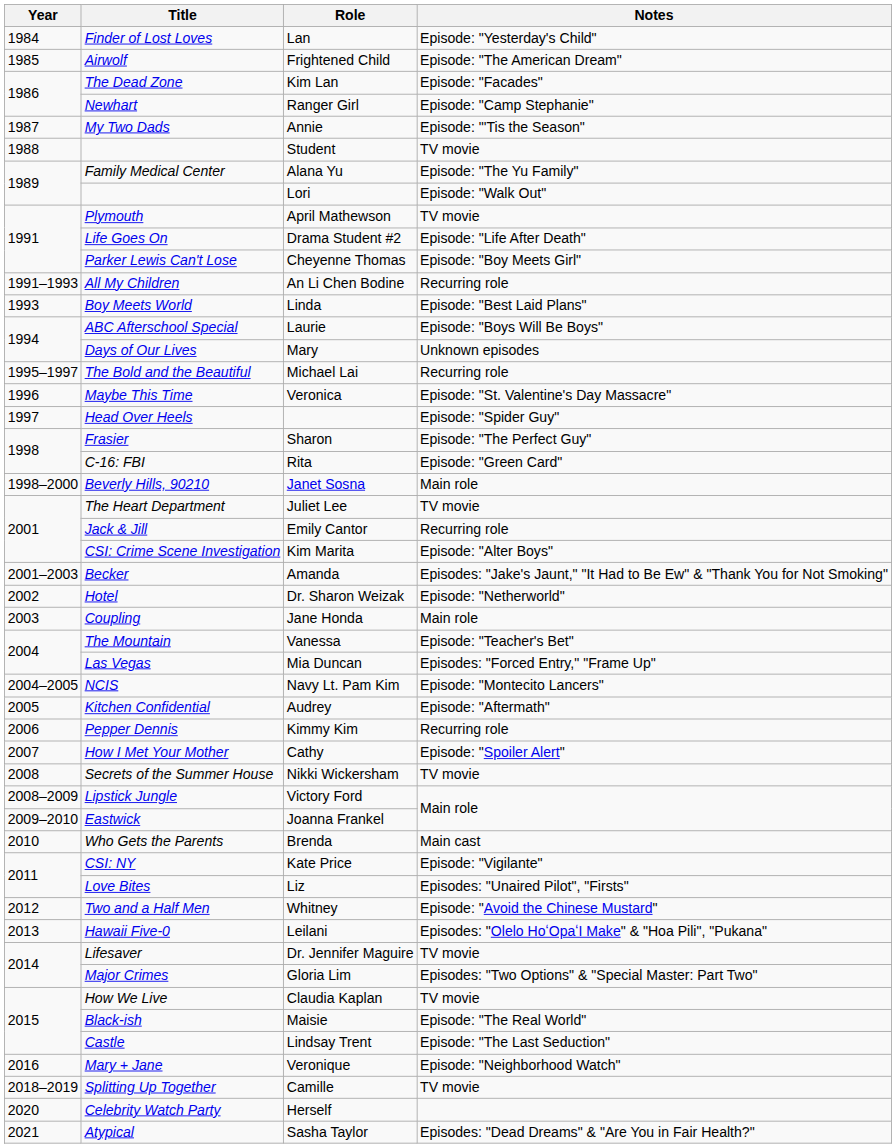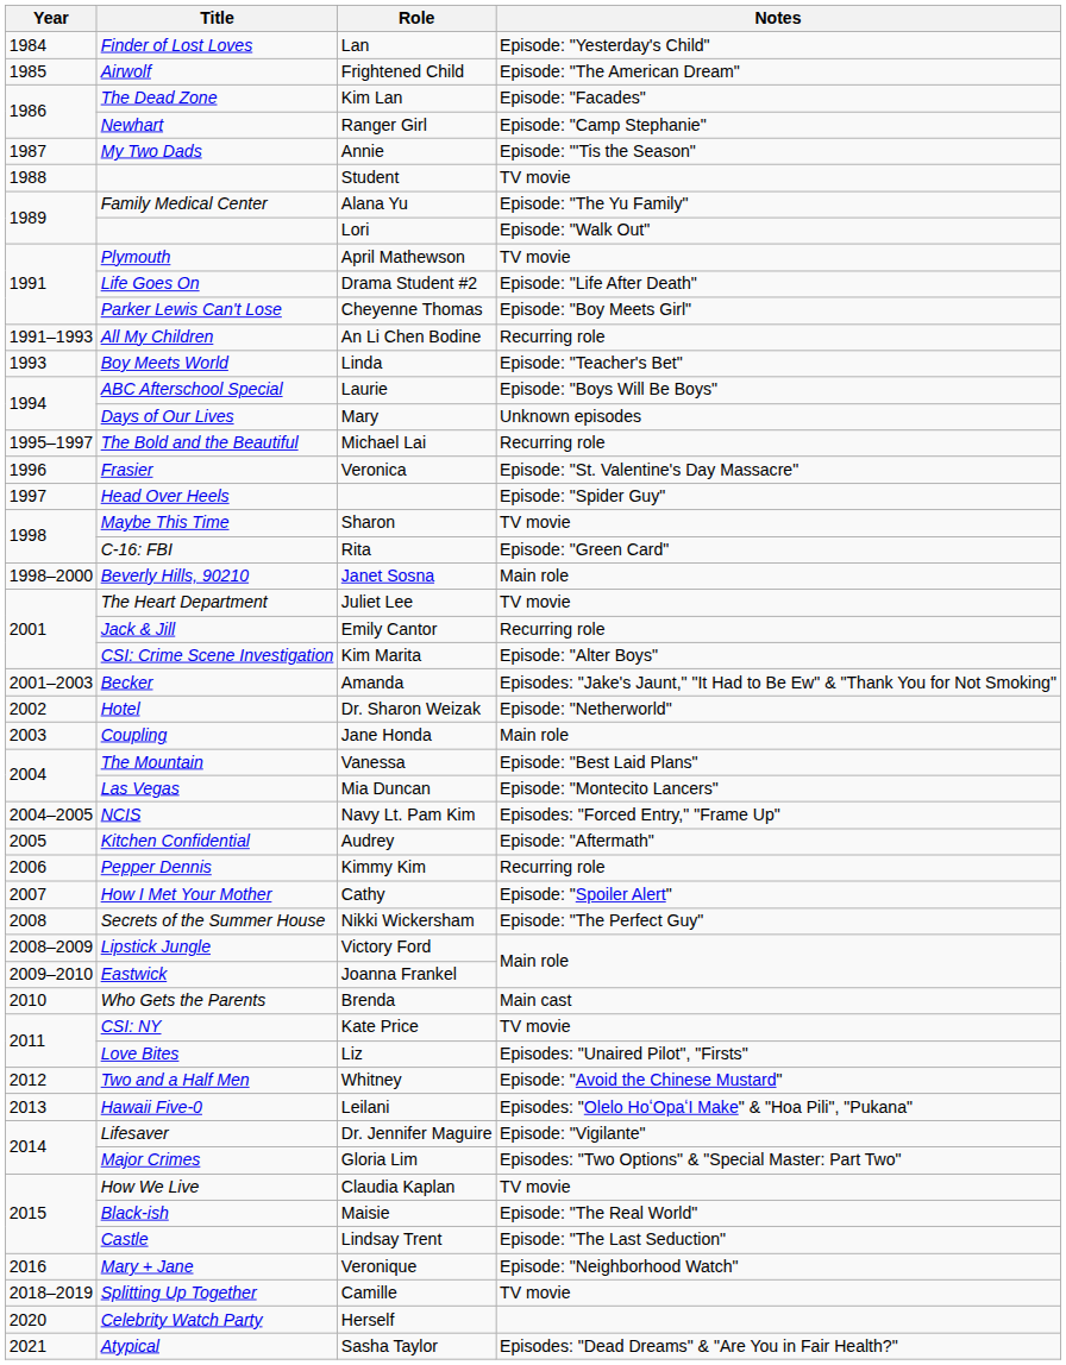 <table class="wikitable sortable">
 <tr>
 <th>Year</th>
 <th>Title</th>
 <th>Role</th>
 <th class="unsortable">Notes</th>
 </tr>
 <tr>
 <td>1984</td>
 <td><em><a href='#'>Finder of Lost Loves</a></em></td>
 <td>Lan</td>
 <td>Episode: "Yesterday's Child"</td>
 </tr>
 <tr>
 <td>1985</td>
 <td><em><a href='#'>Airwolf</a></em></td>
 <td>Frightened Child</td>
 <td>Episode: "The American Dream"</td>
 </tr>
 <tr>
 <td rowspan=2>1986</td>
 <td><em><a href='#'>The Dead Zone</a></em></td>
 <td>Kim Lan</td>
 <td>Episode: "Facades"</td>
 </tr>
 <tr>
 <td><em><a href='#'>Newhart</a></em></td>
 <td>Ranger Girl</td>
 <td>Episode: "Camp Stephanie"</td>
 </tr>
 <tr>
 <td>1987</td>
 <td><em><a href='#'>My Two Dads</a></em></td>
 <td>Annie</td>
 <td>Episode: "'Tis the Season"</td>
 </tr>
 <tr>
 <td>1988</td>
 <td><em></em></td>
 <td>Student</td>
 <td>TV movie</td>
 </tr>
 <tr>
 <td rowspan=2>1989</td>
 <td><em>Family Medical Center</em></td>
 <td>Alana Yu</td>
 <td>Episode: "The Yu Family"</td>
 </tr>
 <tr>
 <td><em></em></td>
 <td>Lori</td>
 <td>Episode: "Walk Out"</td>
 </tr>
 <tr>
 <td rowspan=3>1991</td>
 <td><em><a href='#'>Plymouth</a></em></td>
 <td>April Mathewson</td>
 <td>TV movie</td>
 </tr>
 <tr>
 <td><em><a href='#'>Life Goes On</a></em></td>
 <td>Drama Student #2</td>
 <td>Episode: "Life After Death"</td>
 </tr>
 <tr>
 <td><em><a href='#'>Parker Lewis Can't Lose</a></em></td>
 <td>Cheyenne Thomas</td>
 <td>Episode: "Boy Meets Girl"</td>
 </tr>
 <tr>
 <td>1991–1993</td>
 <td><em><a href='#'>All My Children</a></em></td>
 <td>An Li Chen Bodine</td>
 <td>Recurring role</td>
 </tr>
 <tr>
 <td>1993</td>
 <td><em><a href='#'>Boy Meets World</a></em></td>
 <td>Linda</td>
-<td>Episode: "Best Laid Plans"</td>
+<td>Episode: "Teacher's Bet"</td>
 </tr>
 <tr>
 <td rowspan=2>1994</td>
 <td><em><a href='#'>ABC Afterschool Special</a></em></td>
 <td>Laurie</td>
 <td>Episode: "Boys Will Be Boys"</td>
 </tr>
 <tr>
 <td><em><a href='#'>Days of Our Lives</a></em></td>
 <td>Mary</td>
 <td>Unknown episodes</td>
 </tr>
 <tr>
 <td>1995–1997</td>
 <td><em><a href='#'>The Bold and the Beautiful</a></em></td>
 <td>Michael Lai</td>
 <td>Recurring role</td>
 </tr>
 <tr>
 <td>1996</td>
-<td><em><a href='#'>Maybe This Time</a></em></td>
+<td><em><a href='#'>Frasier</a></em></td>
 <td>Veronica</td>
 <td>Episode: "St. Valentine's Day Massacre"</td>
 </tr>
 <tr>
 <td>1997</td>
 <td><em><a href='#'>Head Over Heels</a></em></td>
 <td></td>
 <td>Episode: "Spider Guy"</td>
 </tr>
 <tr>
 <td rowspan=2>1998</td>
-<td><em><a href='#'>Frasier</a></em></td>
+<td><em><a href='#'>Maybe This Time</a></em></td>
 <td>Sharon</td>
-<td>Episode: "The Perfect Guy"</td>
+<td>TV movie</td>
 </tr>
 <tr>
 <td><em>C-16: FBI</em></td>
 <td>Rita</td>
 <td>Episode: "Green Card"</td>
 </tr>
 <tr>
 <td>1998–2000</td>
 <td><em><a href='#'>Beverly Hills, 90210</a></em></td>
 <td><a href='#'>Janet Sosna</a></td>
 <td>Main role</td>
 </tr>
 <tr>
 <td rowspan=3>2001</td>
 <td><em>The Heart Department</em></td>
 <td>Juliet Lee</td>
 <td>TV movie</td>
 </tr>
 <tr>
 <td><em><a href='#'>Jack & Jill</a></em></td>
 <td>Emily Cantor</td>
 <td>Recurring role</td>
 </tr>
 <tr>
 <td><em><a href='#'>CSI: Crime Scene Investigation</a></em></td>
 <td>Kim Marita</td>
 <td>Episode: "Alter Boys"</td>
 </tr>
 <tr>
 <td>2001–2003</td>
 <td><em><a href='#'>Becker</a></em></td>
 <td>Amanda</td>
 <td>Episodes: "Jake's Jaunt," "It Had to Be Ew" & "Thank You for Not Smoking"</td>
 </tr>
 <tr>
 <td>2002</td>
 <td><em><a href='#'>Hotel</a></em></td>
 <td>Dr. Sharon Weizak</td>
 <td>Episode: "Netherworld"</td>
 </tr>
 <tr>
 <td>2003</td>
 <td><em><a href='#'>Coupling</a></em></td>
 <td>Jane Honda</td>
 <td>Main role</td>
 </tr>
 <tr>
 <td rowspan=2>2004</td>
 <td><em><a href='#'>The Mountain</a></em></td>
 <td>Vanessa</td>
-<td>Episode: "Teacher's Bet"</td>
+<td>Episode: "Best Laid Plans"</td>
 </tr>
 <tr>
 <td><em><a href='#'>Las Vegas</a></em></td>
 <td>Mia Duncan</td>
-<td>Episodes: "Forced Entry," "Frame Up"</td>
+<td>Episode: "Montecito Lancers"</td>
 </tr>
 <tr>
 <td>2004–2005</td>
 <td><em><a href='#'>NCIS</a></em></td>
 <td>Navy Lt. Pam Kim</td>
-<td>Episode: "Montecito Lancers"</td>
+<td>Episodes: "Forced Entry," "Frame Up"</td>
 </tr>
 <tr>
 <td>2005</td>
 <td><em><a href='#'>Kitchen Confidential</a></em></td>
 <td>Audrey</td>
 <td>Episode: "Aftermath"</td>
 </tr>
 <tr>
 <td>2006</td>
 <td><em><a href='#'>Pepper Dennis</a></em></td>
 <td>Kimmy Kim</td>
 <td>Recurring role</td>
 </tr>
 <tr>
 <td>2007</td>
 <td><em><a href='#'>How I Met Your Mother</a></em></td>
 <td>Cathy</td>
 <td>Episode: "<a href='#'>Spoiler Alert</a>"</td>
 </tr>
 <tr>
 <td>2008</td>
 <td><em>Secrets of the Summer House</em></td>
 <td>Nikki Wickersham</td>
-<td>TV movie</td>
+<td>Episode: "The Perfect Guy"</td>
 </tr>
 <tr>
 <td>2008–2009</td>
 <td><em><a href='#'>Lipstick Jungle</a></em></td>
 <td>Victory Ford</td>
 <td rowspan=2>Main role</td>
 </tr>
 <tr>
 <td>2009–2010</td>
 <td><em><a href='#'>Eastwick</a></em></td>
 <td>Joanna Frankel</td>
 </tr>
 <tr>
 <td>2010</td>
 <td><em>Who Gets the Parents</em></td>
 <td>Brenda</td>
 <td>Main cast</td>
 </tr>
 <tr>
 <td rowspan=2>2011</td>
 <td><em><a href='#'>CSI: NY</a></em></td>
 <td>Kate Price</td>
-<td>Episode: "Vigilante"</td>
+<td>TV movie</td>
 </tr>
 <tr>
 <td><em><a href='#'>Love Bites</a></em></td>
 <td>Liz</td>
 <td>Episodes: "Unaired Pilot", "Firsts"</td>
 </tr>
 <tr>
 <td>2012</td>
 <td><em><a href='#'>Two and a Half Men</a></em></td>
 <td>Whitney</td>
 <td>Episode: "<a href='#'>Avoid the Chinese Mustard</a>"</td>
 </tr>
 <tr>
 <td>2013</td>
 <td><em><a href='#'>Hawaii Five-0</a></em></td>
 <td>Leilani</td>
 <td>Episodes: "<a href='#'>Olelo HoʻOpaʻI Make</a>" & "Hoa Pili", "Pukana"</td>
 </tr>
 <tr>
 <td rowspan=2>2014</td>
 <td><em>Lifesaver</em></td>
 <td>Dr. Jennifer Maguire</td>
-<td>TV movie</td>
+<td>Episode: "Vigilante"</td>
 </tr>
 <tr>
 <td><em><a href='#'>Major Crimes</a></em></td>
 <td>Gloria Lim</td>
 <td>Episodes: "Two Options" & "Special Master: Part Two"</td>
 </tr>
 <tr>
 <td rowspan=3>2015</td>
 <td><em>How We Live</em></td>
 <td>Claudia Kaplan</td>
 <td>TV movie</td>
 </tr>
 <tr>
 <td><em><a href='#'>Black-ish</a></em></td>
 <td>Maisie</td>
 <td>Episode: "The Real World"</td>
 </tr>
 <tr>
 <td><em><a href='#'>Castle</a></em></td>
 <td>Lindsay Trent</td>
 <td>Episode: "The Last Seduction"</td>
 </tr>
 <tr>
 <td>2016</td>
 <td><em><a href='#'>Mary + Jane</a></em></td>
 <td>Veronique</td>
 <td>Episode: "Neighborhood Watch"</td>
 </tr>
 <tr>
 <td>2018–2019</td>
 <td><em><a href='#'>Splitting Up Together</a></em></td>
 <td>Camille</td>
 <td>TV movie</td>
 </tr>
 <tr>
 <td>2020</td>
 <td><em><a href='#'>Celebrity Watch Party</a></em></td>
 <td>Herself</td>
 <td></td>
 </tr>
 <tr>
 <td>2021</td>
 <td><em><a href='#'>Atypical</a></em></td>
 <td>Sasha Taylor</td>
 <td>Episodes: "Dead Dreams" & "Are You in Fair Health?"</td>
 </tr>
 </table>
